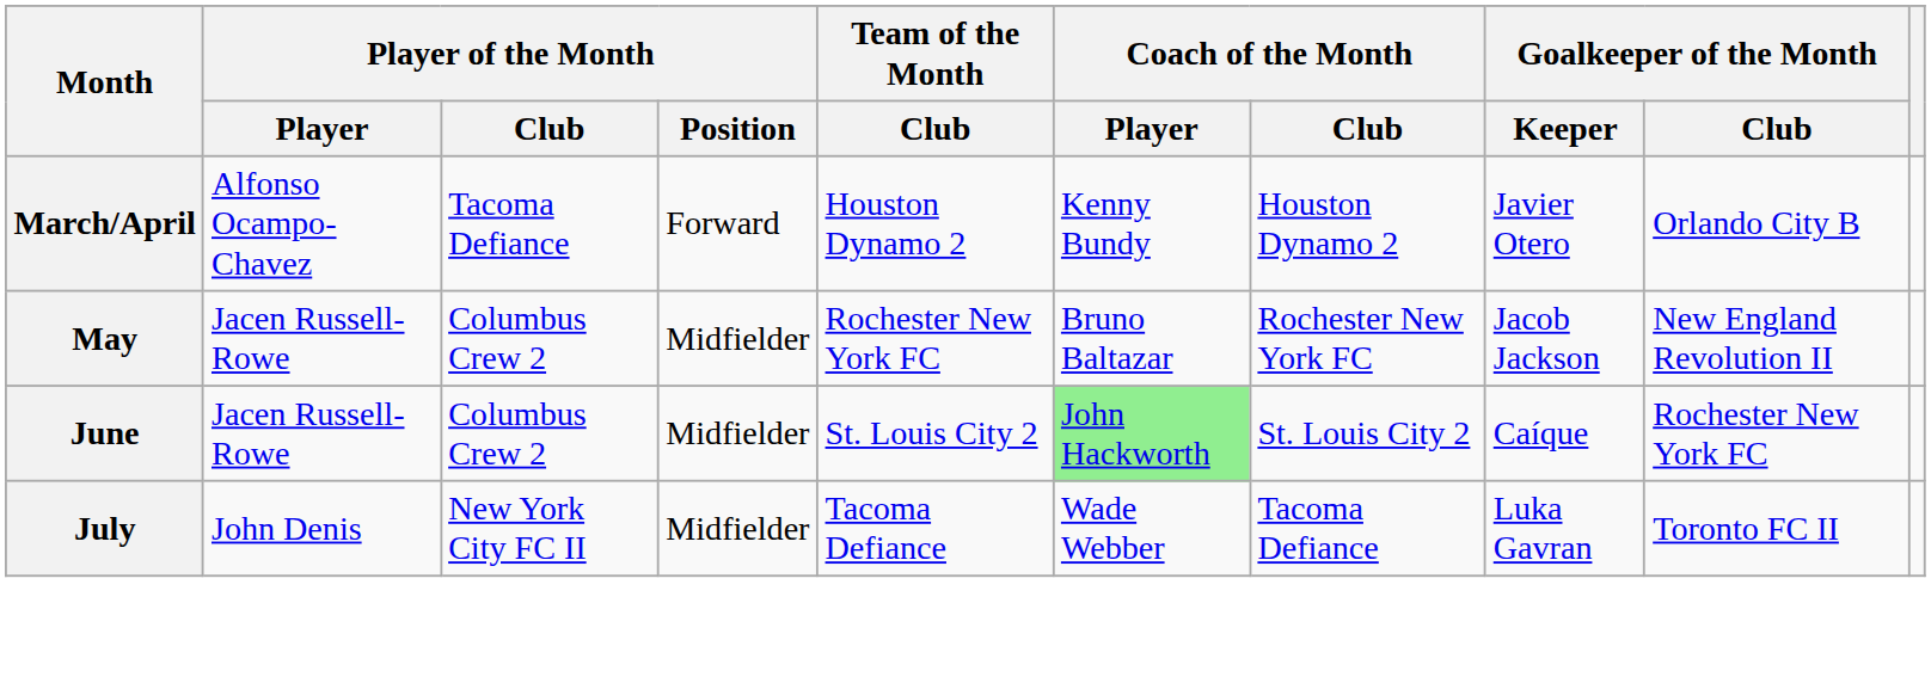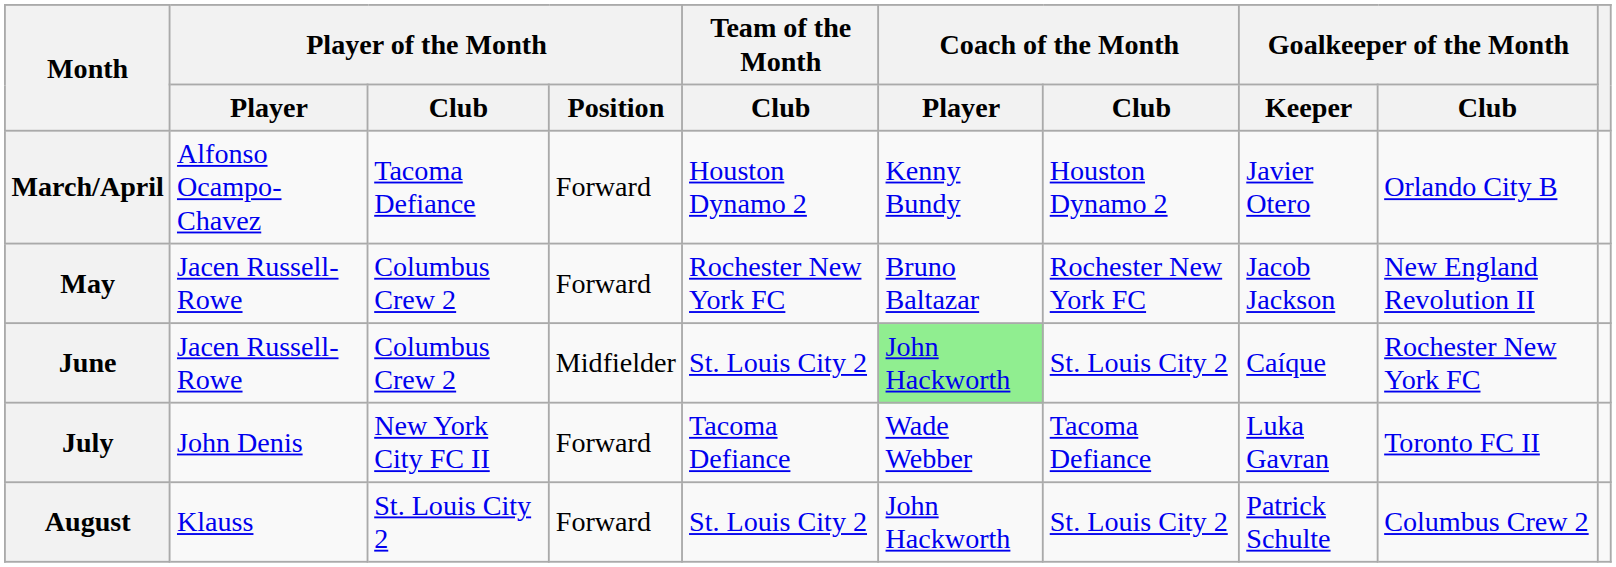 <table class="wikitable" style="font-size:95%">
 <tr>
 <th rowspan="2">Month</th>
 <th colspan="3">Player of the Month</th>
 <th>Team of the Month</th>
 <th colspan="2">Coach of the Month</th>
 <th colspan="2">Goalkeeper of the Month</th>
 <th rowspan="2"></th>
 </tr>
 <tr>
 <th>Player</th>
 <th>Club</th>
 <th>Position</th>
 <th>Club</th>
 <th>Player</th>
 <th>Club</th>
 <th>Keeper</th>
 <th>Club</th>
 </tr>
 <tr>
 <th>March/April</th>
 <td> <a href='#'>Alfonso Ocampo-Chavez</a></td>
 <td><a href='#'>Tacoma Defiance</a></td>
 <td>Forward</td>
 <td><a href='#'>Houston Dynamo 2</a></td>
 <td> <a href='#'>Kenny Bundy</a></td>
 <td><a href='#'>Houston Dynamo 2</a></td>
 <td> <a href='#'>Javier Otero</a></td>
 <td><a href='#'>Orlando City B</a></td>
 <td></td>
 </tr>
 <tr>
 <th>May</th>
 <td> <a href='#'>Jacen Russell-Rowe</a></td>
 <td><a href='#'>Columbus Crew 2</a></td>
-<td>Midfielder</td>
+<td>Forward</td>
 <td><a href='#'>Rochester New York FC</a></td>
 <td> <a href='#'>Bruno Baltazar</a></td>
 <td><a href='#'>Rochester New York FC</a></td>
 <td> <a href='#'>Jacob Jackson</a></td>
 <td><a href='#'>New England Revolution II</a></td>
 <td></td>
 </tr>
 <tr>
 <th>June</th>
 <td> <a href='#'>Jacen Russell-Rowe</a></td>
 <td><a href='#'>Columbus Crew 2</a></td>
 <td>Midfielder</td>
 <td><a href='#'>St. Louis City 2</a></td>
 <td style="background: lightgreen;"> <a href='#'>John Hackworth</a></td>
 <td><a href='#'>St. Louis City 2</a></td>
 <td> <a href='#'>Caíque</a></td>
 <td><a href='#'>Rochester New York FC</a></td>
 <td></td>
 </tr>
 <tr>
 <th>July</th>
 <td> <a href='#'>John Denis</a></td>
 <td><a href='#'>New York City FC II</a></td>
-<td>Midfielder</td>
+<td>Forward</td>
 <td><a href='#'>Tacoma Defiance</a></td>
 <td> <a href='#'>Wade Webber</a></td>
 <td><a href='#'>Tacoma Defiance</a></td>
 <td> <a href='#'>Luka Gavran</a></td>
 <td><a href='#'>Toronto FC II</a></td>
 <td></td>
 </tr>
+<tr>
+<th>August</th>
+<td> <a href='#'>Klauss</a></td>
+<td><a href='#'>St. Louis City 2</a></td>
+<td>Forward</td>
+<td><a href='#'>St. Louis City 2</a></td>
+<td> <a href='#'>John Hackworth</a></td>
+<td><a href='#'>St. Louis City 2</a></td>
+<td> <a href='#'>Patrick Schulte</a></td>
+<td><a href='#'>Columbus Crew 2</a></td>
+<td></td>
+</tr>
 </table>
